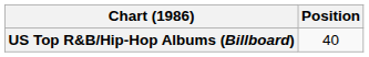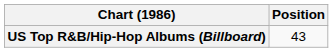 <table class="wikitable plainrowheaders" style="text-align:center">
 <tr>
 <th scope="col">Chart (1986)</th>
 <th scope="col">Position</th>
 </tr>
 <tr>
 <th scope="row">US Top R&B/Hip-Hop Albums (<em>Billboard</em>)</th>
-<td>40</td>
+<td>43</td>
 </tr>
 </table>
